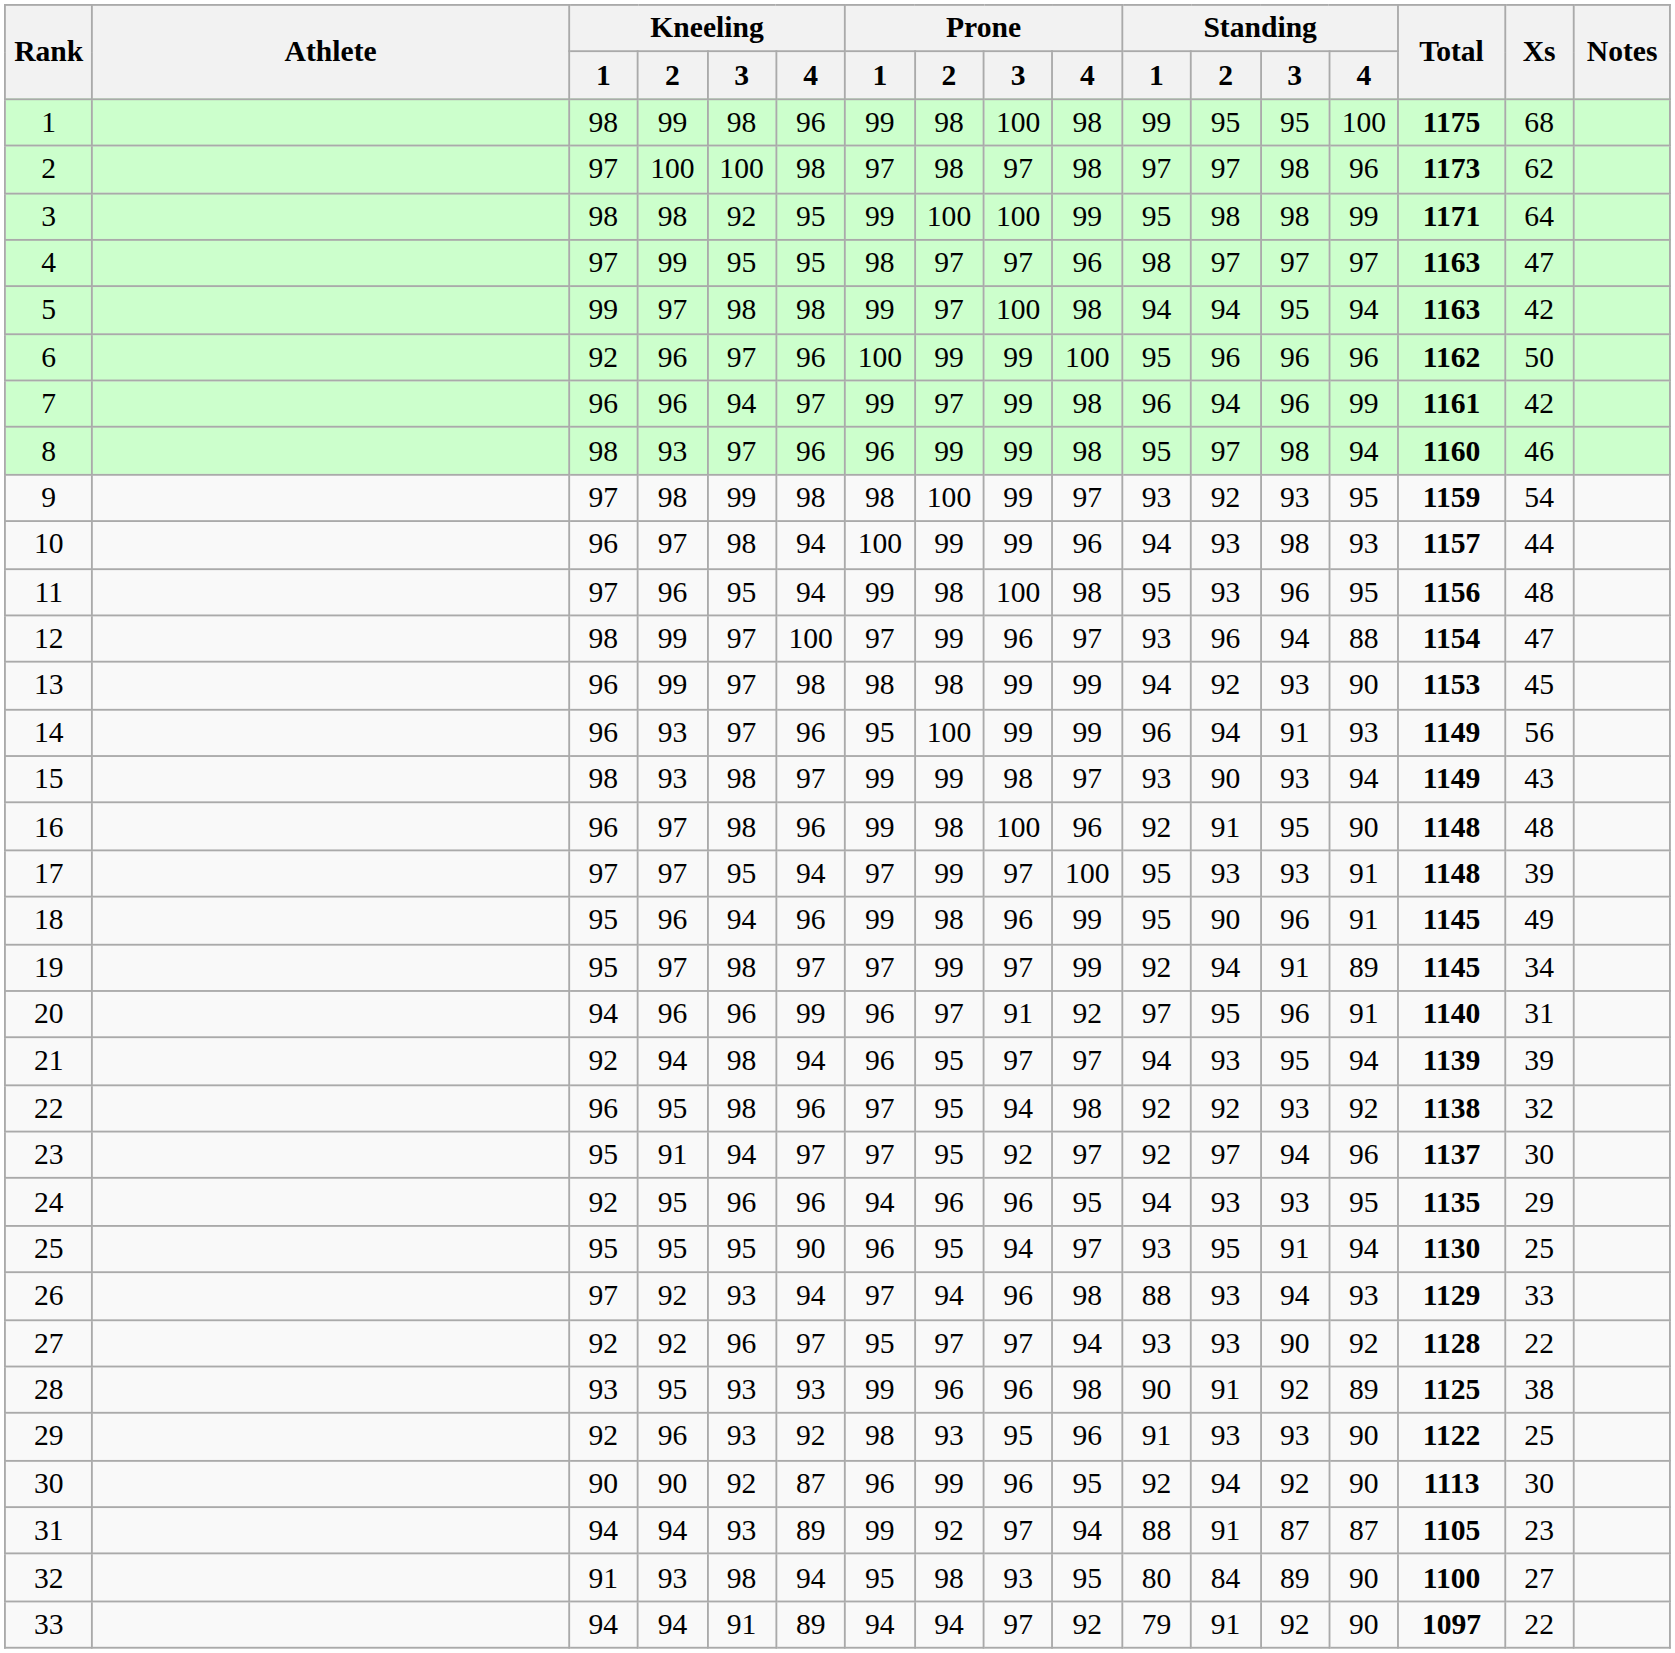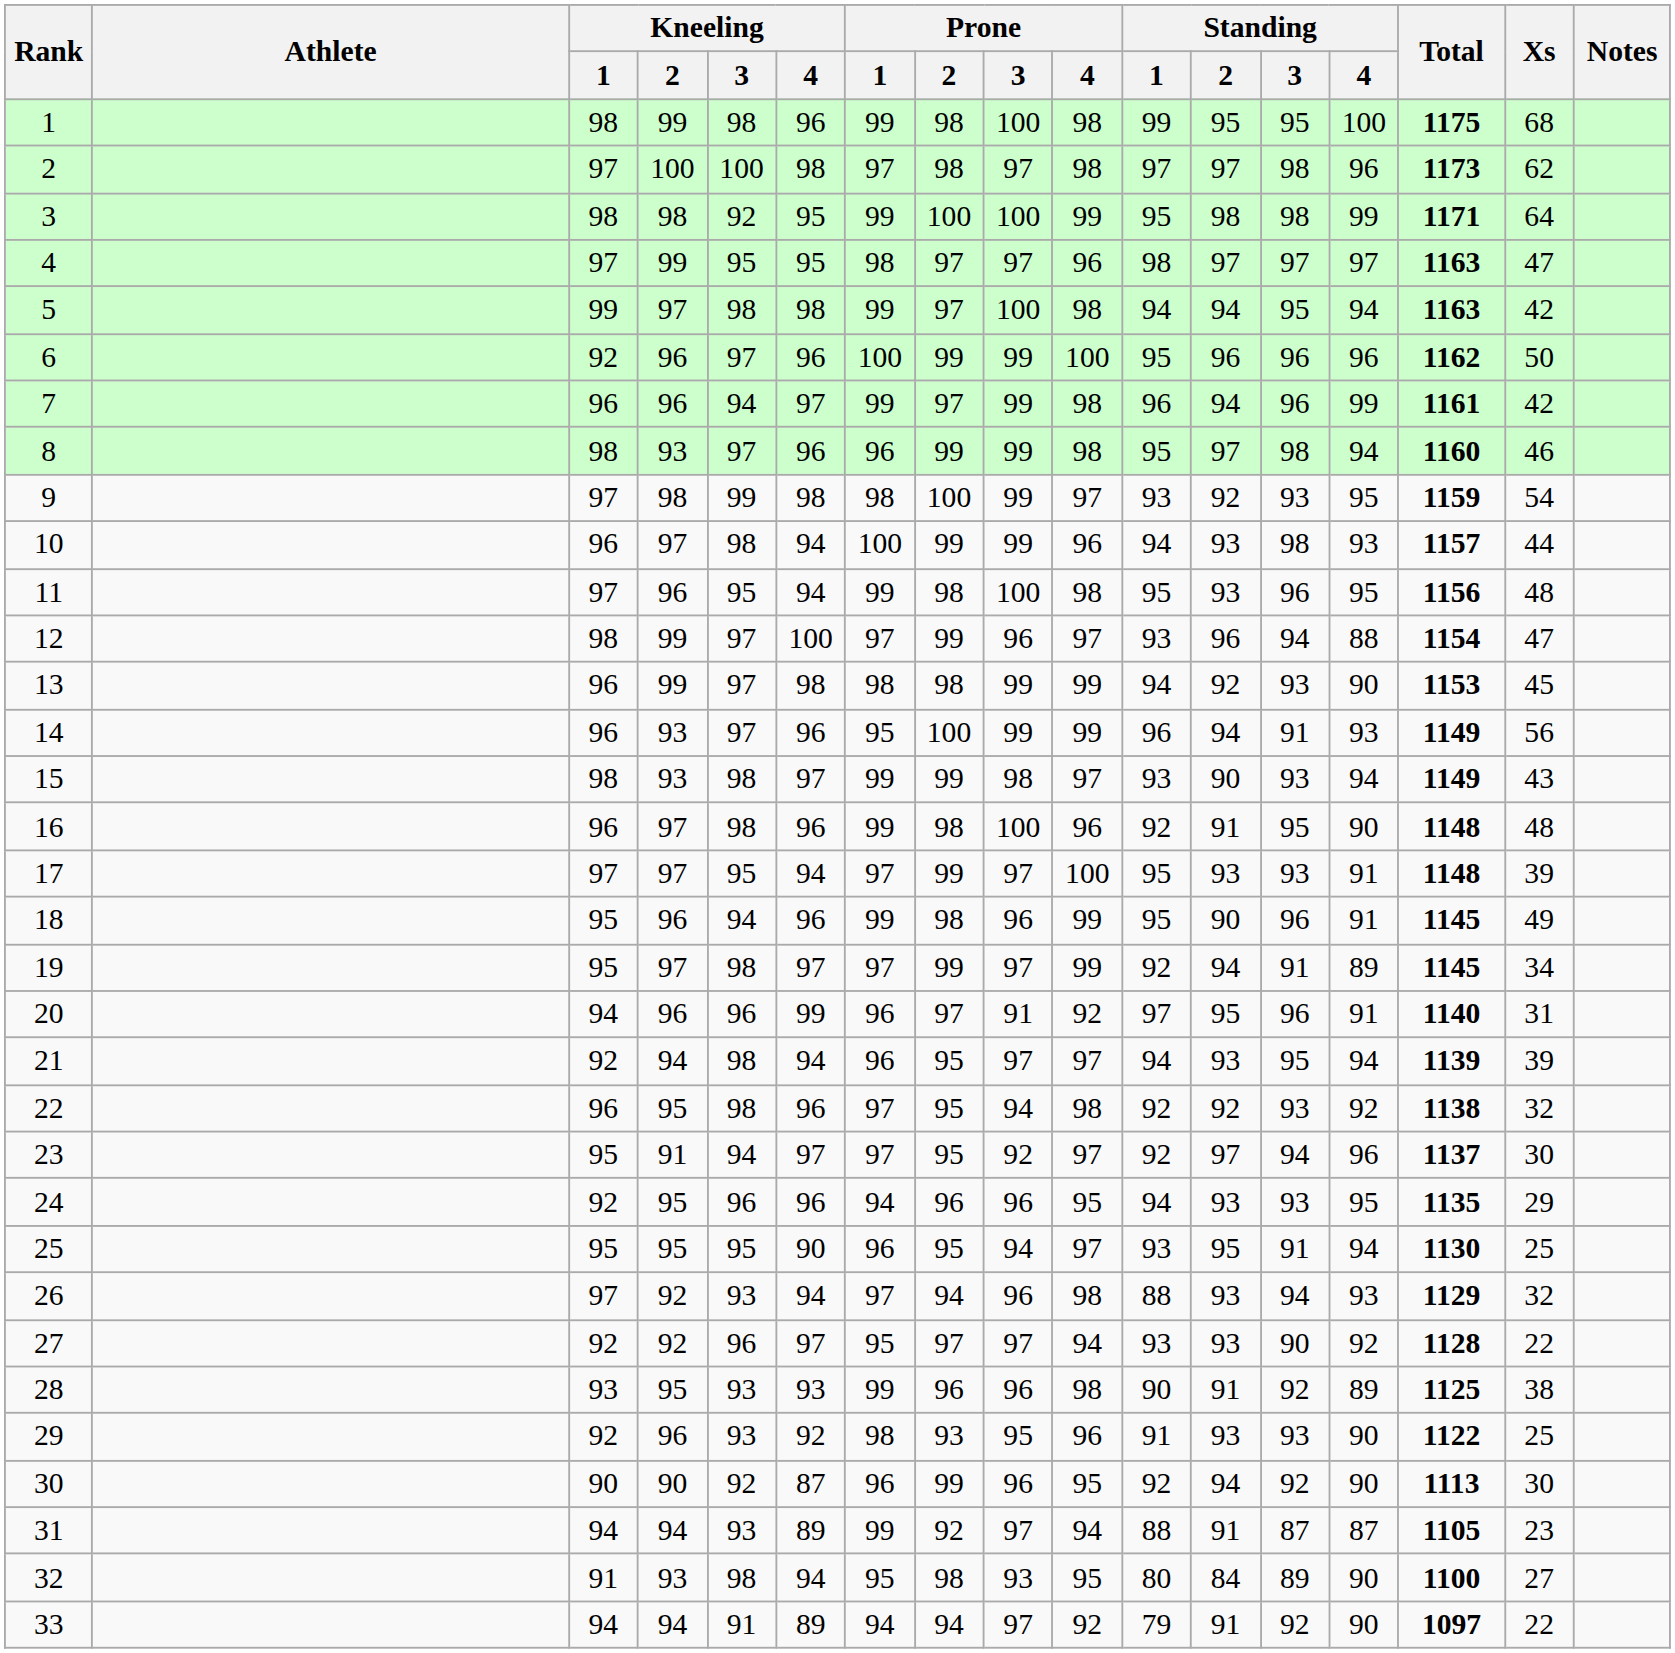 <table class="wikitable" style="text-align:center">
 <tr>
 <th rowspan=2 width=40>Rank</th>
 <th rowspan=2 width=250>Athlete</th>
 <th colspan=4>Kneeling</th>
 <th colspan=4>Prone</th>
 <th colspan=4>Standing</th>
 <th rowspan=2 width=50>Total</th>
 <th rowspan=2 width=30>Xs</th>
 <th rowspan=2 width=45>Notes</th>
 </tr>
 <tr>
 <th width=30>1</th>
 <th width=30>2</th>
 <th width=30>3</th>
 <th width=30>4</th>
 <th width=30>1</th>
 <th width=30>2</th>
 <th width=30>3</th>
 <th width=30>4</th>
 <th width=30>1</th>
 <th width=30>2</th>
 <th width=30>3</th>
 <th width=30>4</th>
 </tr>
 <tr bgcolor=#ccffcc>
 <td>1</td>
 <td align=left></td>
 <td>98</td>
 <td>99</td>
 <td>98</td>
 <td>96</td>
 <td>99</td>
 <td>98</td>
 <td>100</td>
 <td>98</td>
 <td>99</td>
 <td>95</td>
 <td>95</td>
 <td>100</td>
 <td><strong>1175</strong></td>
 <td>68</td>
 <td></td>
 </tr>
 <tr bgcolor=#ccffcc>
 <td>2</td>
 <td align=left></td>
 <td>97</td>
 <td>100</td>
 <td>100</td>
 <td>98</td>
 <td>97</td>
 <td>98</td>
 <td>97</td>
 <td>98</td>
 <td>97</td>
 <td>97</td>
 <td>98</td>
 <td>96</td>
 <td><strong>1173</strong></td>
 <td>62</td>
 <td></td>
 </tr>
 <tr bgcolor=#ccffcc>
 <td>3</td>
 <td align=left></td>
 <td>98</td>
 <td>98</td>
 <td>92</td>
 <td>95</td>
 <td>99</td>
 <td>100</td>
 <td>100</td>
 <td>99</td>
 <td>95</td>
 <td>98</td>
 <td>98</td>
 <td>99</td>
 <td><strong>1171</strong></td>
 <td>64</td>
 <td></td>
 </tr>
 <tr bgcolor=#ccffcc>
 <td>4</td>
 <td align=left></td>
 <td>97</td>
 <td>99</td>
 <td>95</td>
 <td>95</td>
 <td>98</td>
 <td>97</td>
 <td>97</td>
 <td>96</td>
 <td>98</td>
 <td>97</td>
 <td>97</td>
 <td>97</td>
 <td><strong>1163</strong></td>
 <td>47</td>
 <td></td>
 </tr>
 <tr bgcolor=#ccffcc>
 <td>5</td>
 <td align=left></td>
 <td>99</td>
 <td>97</td>
 <td>98</td>
 <td>98</td>
 <td>99</td>
 <td>97</td>
 <td>100</td>
 <td>98</td>
 <td>94</td>
 <td>94</td>
 <td>95</td>
 <td>94</td>
 <td><strong>1163</strong></td>
 <td>42</td>
 <td></td>
 </tr>
 <tr bgcolor=#ccffcc>
 <td>6</td>
 <td align=left></td>
 <td>92</td>
 <td>96</td>
 <td>97</td>
 <td>96</td>
 <td>100</td>
 <td>99</td>
 <td>99</td>
 <td>100</td>
 <td>95</td>
 <td>96</td>
 <td>96</td>
 <td>96</td>
 <td><strong>1162</strong></td>
 <td>50</td>
 <td></td>
 </tr>
 <tr bgcolor=#ccffcc>
 <td>7</td>
 <td align=left></td>
 <td>96</td>
 <td>96</td>
 <td>94</td>
 <td>97</td>
 <td>99</td>
 <td>97</td>
 <td>99</td>
 <td>98</td>
 <td>96</td>
 <td>94</td>
 <td>96</td>
 <td>99</td>
 <td><strong>1161</strong></td>
 <td>42</td>
 <td></td>
 </tr>
 <tr bgcolor=#ccffcc>
 <td>8</td>
 <td align=left></td>
 <td>98</td>
 <td>93</td>
 <td>97</td>
 <td>96</td>
 <td>96</td>
 <td>99</td>
 <td>99</td>
 <td>98</td>
 <td>95</td>
 <td>97</td>
 <td>98</td>
 <td>94</td>
 <td><strong>1160</strong></td>
 <td>46</td>
 <td></td>
 </tr>
 <tr>
 <td>9</td>
 <td align=left></td>
 <td>97</td>
 <td>98</td>
 <td>99</td>
 <td>98</td>
 <td>98</td>
 <td>100</td>
 <td>99</td>
 <td>97</td>
 <td>93</td>
 <td>92</td>
 <td>93</td>
 <td>95</td>
 <td><strong>1159</strong></td>
 <td>54</td>
 <td></td>
 </tr>
 <tr>
 <td>10</td>
 <td align=left></td>
 <td>96</td>
 <td>97</td>
 <td>98</td>
 <td>94</td>
 <td>100</td>
 <td>99</td>
 <td>99</td>
 <td>96</td>
 <td>94</td>
 <td>93</td>
 <td>98</td>
 <td>93</td>
 <td><strong>1157</strong></td>
 <td>44</td>
 <td></td>
 </tr>
 <tr>
 <td>11</td>
 <td align=left></td>
 <td>97</td>
 <td>96</td>
 <td>95</td>
 <td>94</td>
 <td>99</td>
 <td>98</td>
 <td>100</td>
 <td>98</td>
 <td>95</td>
 <td>93</td>
 <td>96</td>
 <td>95</td>
 <td><strong>1156</strong></td>
 <td>48</td>
 <td></td>
 </tr>
 <tr>
 <td>12</td>
 <td align=left></td>
 <td>98</td>
 <td>99</td>
 <td>97</td>
 <td>100</td>
 <td>97</td>
 <td>99</td>
 <td>96</td>
 <td>97</td>
 <td>93</td>
 <td>96</td>
 <td>94</td>
 <td>88</td>
 <td><strong>1154</strong></td>
 <td>47</td>
 <td></td>
 </tr>
 <tr>
 <td>13</td>
 <td align=left></td>
 <td>96</td>
 <td>99</td>
 <td>97</td>
 <td>98</td>
 <td>98</td>
 <td>98</td>
 <td>99</td>
 <td>99</td>
 <td>94</td>
 <td>92</td>
 <td>93</td>
 <td>90</td>
 <td><strong>1153</strong></td>
 <td>45</td>
 <td></td>
 </tr>
 <tr>
 <td>14</td>
 <td align=left></td>
 <td>96</td>
 <td>93</td>
 <td>97</td>
 <td>96</td>
 <td>95</td>
 <td>100</td>
 <td>99</td>
 <td>99</td>
 <td>96</td>
 <td>94</td>
 <td>91</td>
 <td>93</td>
 <td><strong>1149</strong></td>
 <td>56</td>
 <td></td>
 </tr>
 <tr>
 <td>15</td>
 <td align=left></td>
 <td>98</td>
 <td>93</td>
 <td>98</td>
 <td>97</td>
 <td>99</td>
 <td>99</td>
 <td>98</td>
 <td>97</td>
 <td>93</td>
 <td>90</td>
 <td>93</td>
 <td>94</td>
 <td><strong>1149</strong></td>
 <td>43</td>
 <td></td>
 </tr>
 <tr>
 <td>16</td>
 <td align=left></td>
 <td>96</td>
 <td>97</td>
 <td>98</td>
 <td>96</td>
 <td>99</td>
 <td>98</td>
 <td>100</td>
 <td>96</td>
 <td>92</td>
 <td>91</td>
 <td>95</td>
 <td>90</td>
 <td><strong>1148</strong></td>
 <td>48</td>
 <td></td>
 </tr>
 <tr>
 <td>17</td>
 <td align=left></td>
 <td>97</td>
 <td>97</td>
 <td>95</td>
 <td>94</td>
 <td>97</td>
 <td>99</td>
 <td>97</td>
 <td>100</td>
 <td>95</td>
 <td>93</td>
 <td>93</td>
 <td>91</td>
 <td><strong>1148</strong></td>
 <td>39</td>
 <td></td>
 </tr>
 <tr>
 <td>18</td>
 <td align=left></td>
 <td>95</td>
 <td>96</td>
 <td>94</td>
 <td>96</td>
 <td>99</td>
 <td>98</td>
 <td>96</td>
 <td>99</td>
 <td>95</td>
 <td>90</td>
 <td>96</td>
 <td>91</td>
 <td><strong>1145</strong></td>
 <td>49</td>
 <td></td>
 </tr>
 <tr>
 <td>19</td>
 <td align=left></td>
 <td>95</td>
 <td>97</td>
 <td>98</td>
 <td>97</td>
 <td>97</td>
 <td>99</td>
 <td>97</td>
 <td>99</td>
 <td>92</td>
 <td>94</td>
 <td>91</td>
 <td>89</td>
 <td><strong>1145</strong></td>
 <td>34</td>
 <td></td>
 </tr>
 <tr>
 <td>20</td>
 <td align=left></td>
 <td>94</td>
 <td>96</td>
 <td>96</td>
 <td>99</td>
 <td>96</td>
 <td>97</td>
 <td>91</td>
 <td>92</td>
 <td>97</td>
 <td>95</td>
 <td>96</td>
 <td>91</td>
 <td><strong>1140</strong></td>
 <td>31</td>
 <td></td>
 </tr>
 <tr>
 <td>21</td>
 <td align=left></td>
 <td>92</td>
 <td>94</td>
 <td>98</td>
 <td>94</td>
 <td>96</td>
 <td>95</td>
 <td>97</td>
 <td>97</td>
 <td>94</td>
 <td>93</td>
 <td>95</td>
 <td>94</td>
 <td><strong>1139</strong></td>
 <td>39</td>
 <td></td>
 </tr>
 <tr>
 <td>22</td>
 <td align=left></td>
 <td>96</td>
 <td>95</td>
 <td>98</td>
 <td>96</td>
 <td>97</td>
 <td>95</td>
 <td>94</td>
 <td>98</td>
 <td>92</td>
 <td>92</td>
 <td>93</td>
 <td>92</td>
 <td><strong>1138</strong></td>
 <td>32</td>
 <td></td>
 </tr>
 <tr>
 <td>23</td>
 <td align=left></td>
 <td>95</td>
 <td>91</td>
 <td>94</td>
 <td>97</td>
 <td>97</td>
 <td>95</td>
 <td>92</td>
 <td>97</td>
 <td>92</td>
 <td>97</td>
 <td>94</td>
 <td>96</td>
 <td><strong>1137</strong></td>
 <td>30</td>
 <td></td>
 </tr>
 <tr>
 <td>24</td>
 <td align=left></td>
 <td>92</td>
 <td>95</td>
 <td>96</td>
 <td>96</td>
 <td>94</td>
 <td>96</td>
 <td>96</td>
 <td>95</td>
 <td>94</td>
 <td>93</td>
 <td>93</td>
 <td>95</td>
 <td><strong>1135</strong></td>
 <td>29</td>
 <td></td>
 </tr>
 <tr>
 <td>25</td>
 <td align=left></td>
 <td>95</td>
 <td>95</td>
 <td>95</td>
 <td>90</td>
 <td>96</td>
 <td>95</td>
 <td>94</td>
 <td>97</td>
 <td>93</td>
 <td>95</td>
 <td>91</td>
 <td>94</td>
 <td><strong>1130</strong></td>
 <td>25</td>
 <td></td>
 </tr>
 <tr>
 <td>26</td>
 <td align=left></td>
 <td>97</td>
 <td>92</td>
 <td>93</td>
 <td>94</td>
 <td>97</td>
 <td>94</td>
 <td>96</td>
 <td>98</td>
 <td>88</td>
 <td>93</td>
 <td>94</td>
 <td>93</td>
 <td><strong>1129</strong></td>
-<td>33</td>
+<td>32</td>
 <td></td>
 </tr>
 <tr>
 <td>27</td>
 <td align=left></td>
 <td>92</td>
 <td>92</td>
 <td>96</td>
 <td>97</td>
 <td>95</td>
 <td>97</td>
 <td>97</td>
 <td>94</td>
 <td>93</td>
 <td>93</td>
 <td>90</td>
 <td>92</td>
 <td><strong>1128</strong></td>
 <td>22</td>
 <td></td>
 </tr>
 <tr>
 <td>28</td>
 <td align=left></td>
 <td>93</td>
 <td>95</td>
 <td>93</td>
 <td>93</td>
 <td>99</td>
 <td>96</td>
 <td>96</td>
 <td>98</td>
 <td>90</td>
 <td>91</td>
 <td>92</td>
 <td>89</td>
 <td><strong>1125</strong></td>
 <td>38</td>
 <td></td>
 </tr>
 <tr>
 <td>29</td>
 <td align=left></td>
 <td>92</td>
 <td>96</td>
 <td>93</td>
 <td>92</td>
 <td>98</td>
 <td>93</td>
 <td>95</td>
 <td>96</td>
 <td>91</td>
 <td>93</td>
 <td>93</td>
 <td>90</td>
 <td><strong>1122</strong></td>
 <td>25</td>
 <td></td>
 </tr>
 <tr>
 <td>30</td>
 <td align=left></td>
 <td>90</td>
 <td>90</td>
 <td>92</td>
 <td>87</td>
 <td>96</td>
 <td>99</td>
 <td>96</td>
 <td>95</td>
 <td>92</td>
 <td>94</td>
 <td>92</td>
 <td>90</td>
 <td><strong>1113</strong></td>
 <td>30</td>
 <td></td>
 </tr>
 <tr>
 <td>31</td>
 <td align=left></td>
 <td>94</td>
 <td>94</td>
 <td>93</td>
 <td>89</td>
 <td>99</td>
 <td>92</td>
 <td>97</td>
 <td>94</td>
 <td>88</td>
 <td>91</td>
 <td>87</td>
 <td>87</td>
 <td><strong>1105</strong></td>
 <td>23</td>
 <td></td>
 </tr>
 <tr>
 <td>32</td>
 <td align=left></td>
 <td>91</td>
 <td>93</td>
 <td>98</td>
 <td>94</td>
 <td>95</td>
 <td>98</td>
 <td>93</td>
 <td>95</td>
 <td>80</td>
 <td>84</td>
 <td>89</td>
 <td>90</td>
 <td><strong>1100</strong></td>
 <td>27</td>
 <td></td>
 </tr>
 <tr>
 <td>33</td>
 <td align=left></td>
 <td>94</td>
 <td>94</td>
 <td>91</td>
 <td>89</td>
 <td>94</td>
 <td>94</td>
 <td>97</td>
 <td>92</td>
 <td>79</td>
 <td>91</td>
 <td>92</td>
 <td>90</td>
 <td><strong>1097</strong></td>
 <td>22</td>
 <td></td>
 </tr>
 </table>
